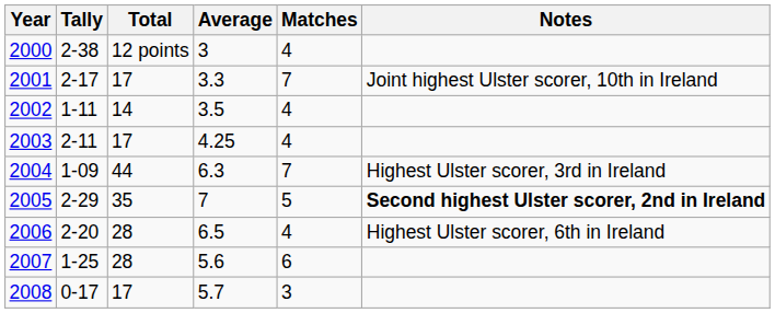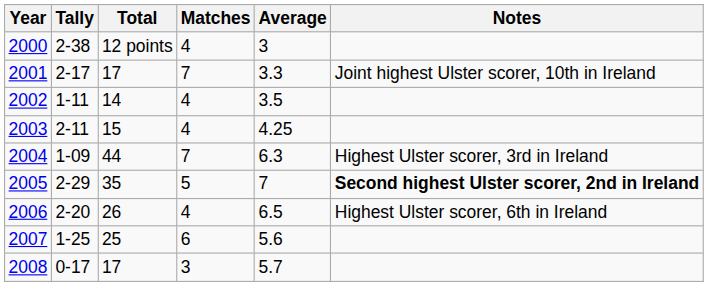 <table class="wikitable collapsible collapsed">
 <tr>
 <th>Year</th>
 <th>Tally</th>
 <th>Total</th>
+<th>Matches</th>
 <th>Average</th>
-<th>Matches</th>
 <th>Notes</th>
 </tr>
 <tr>
 <td><a href='#'>2000</a></td>
 <td>2-38</td>
 <td>12 points</td>
+<td>4</td>
 <td>3</td>
-<td>4</td>
 <td></td>
 </tr>
 <tr>
 <td><a href='#'>2001</a></td>
 <td>2-17</td>
 <td>17</td>
+<td>7</td>
 <td>3.3</td>
-<td>7</td>
 <td>Joint highest Ulster scorer, 10th in Ireland</td>
 </tr>
 <tr>
 <td><a href='#'>2002</a></td>
 <td>1-11</td>
 <td>14</td>
+<td>4</td>
 <td>3.5</td>
-<td>4</td>
 <td></td>
 </tr>
 <tr>
 <td><a href='#'>2003</a></td>
 <td>2-11</td>
-<td>17</td>
+<td>15</td>
+<td>4</td>
 <td>4.25</td>
-<td>4</td>
 <td></td>
 </tr>
 <tr>
 <td><a href='#'>2004</a></td>
 <td>1-09</td>
 <td>44</td>
+<td>7</td>
 <td>6.3</td>
-<td>7</td>
 <td>Highest Ulster scorer, 3rd in Ireland</td>
 </tr>
 <tr>
 <td><a href='#'>2005</a></td>
 <td>2-29</td>
 <td>35</td>
+<td>5</td>
 <td>7</td>
-<td>5</td>
 <td><strong>Second highest Ulster scorer, 2nd in Ireland</strong></td>
 </tr>
 <tr>
 <td><a href='#'>2006</a></td>
 <td>2-20</td>
-<td>28</td>
+<td>26</td>
+<td>4</td>
 <td>6.5</td>
-<td>4</td>
 <td>Highest Ulster scorer, 6th in Ireland</td>
 </tr>
 <tr>
 <td><a href='#'>2007</a></td>
 <td>1-25</td>
-<td>28</td>
+<td>25</td>
+<td>6</td>
 <td>5.6</td>
-<td>6</td>
 <td></td>
 </tr>
 <tr>
 <td><a href='#'>2008</a></td>
 <td>0-17</td>
 <td>17</td>
+<td>3</td>
 <td>5.7</td>
-<td>3</td>
 <td></td>
 </tr>
 </table>
